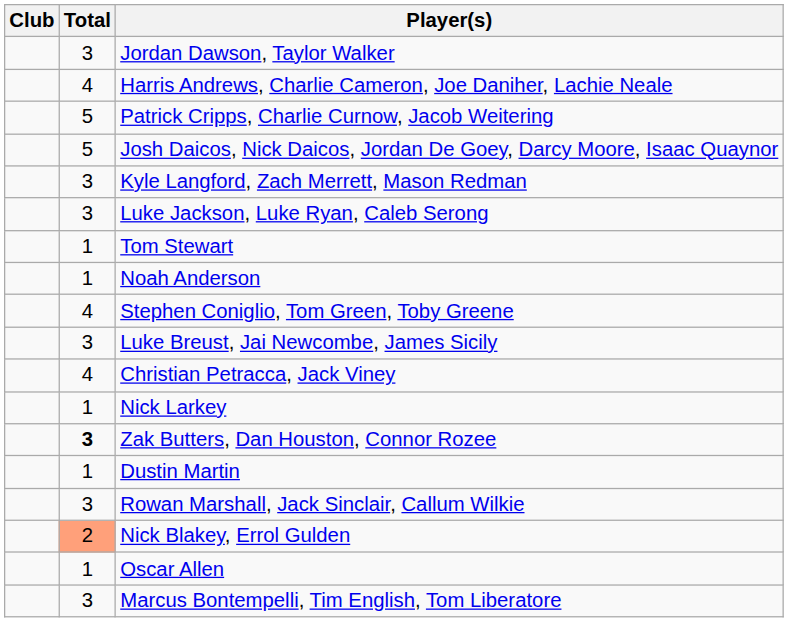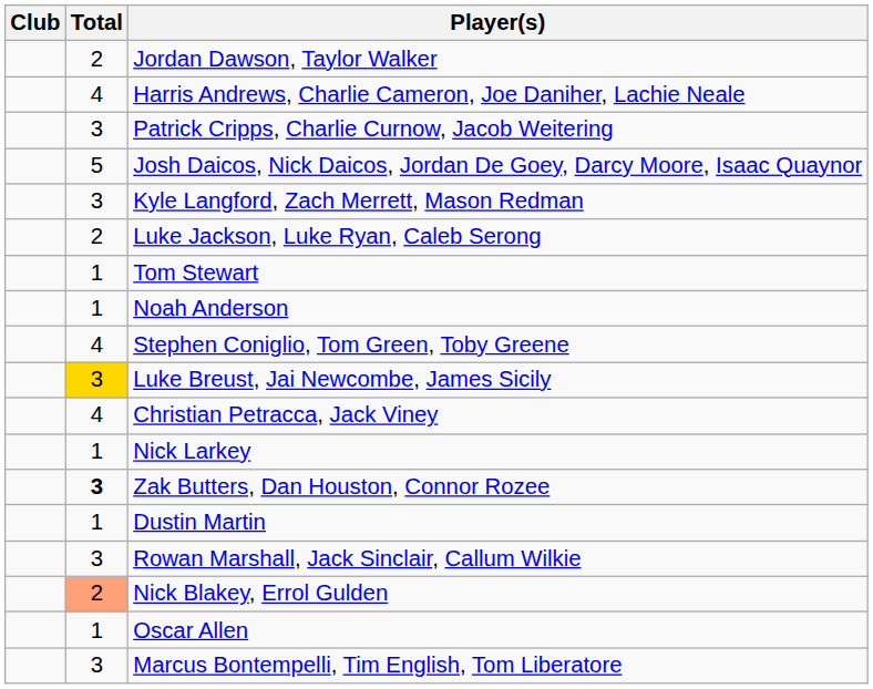 <table class="wikitable sortable">
 <tr>
 <th>Club</th>
 <th>Total</th>
 <th class=unsortable>Player(s)</th>
 </tr>
 <tr>
 <td></td>
-<td align=center>3</td>
+<td align=center>2</td>
 <td><a href='#'>Jordan Dawson</a>, <a href='#'>Taylor Walker</a></td>
 </tr>
 <tr>
 <td></td>
 <td align=center>4</td>
 <td><a href='#'>Harris Andrews</a>, <a href='#'>Charlie Cameron</a>, <a href='#'>Joe Daniher</a>, <a href='#'>Lachie Neale</a></td>
 </tr>
 <tr>
 <td></td>
-<td align=center>5</td>
+<td align=center>3</td>
 <td><a href='#'>Patrick Cripps</a>, <a href='#'>Charlie Curnow</a>, <a href='#'>Jacob Weitering</a></td>
 </tr>
 <tr>
 <td></td>
 <td align=center>5</td>
 <td><a href='#'>Josh Daicos</a>, <a href='#'>Nick Daicos</a>, <a href='#'>Jordan De Goey</a>, <a href='#'>Darcy Moore</a>, <a href='#'>Isaac Quaynor</a></td>
 </tr>
 <tr>
 <td></td>
 <td align=center>3</td>
 <td><a href='#'>Kyle Langford</a>, <a href='#'>Zach Merrett</a>, <a href='#'>Mason Redman</a></td>
 </tr>
 <tr>
 <td></td>
-<td align=center>3</td>
+<td align=center>2</td>
 <td><a href='#'>Luke Jackson</a>, <a href='#'>Luke Ryan</a>, <a href='#'>Caleb Serong</a></td>
 </tr>
 <tr>
 <td></td>
 <td align=center>1</td>
 <td><a href='#'>Tom Stewart</a></td>
 </tr>
 <tr>
 <td></td>
 <td align=center>1</td>
 <td><a href='#'>Noah Anderson</a></td>
 </tr>
 <tr>
 <td></td>
 <td align=center>4</td>
 <td><a href='#'>Stephen Coniglio</a>, <a href='#'>Tom Green</a>, <a href='#'>Toby Greene</a></td>
 </tr>
 <tr>
 <td></td>
-<td align=center>3</td>
+<td align=center style="background: gold;">3</td>
 <td><a href='#'>Luke Breust</a>, <a href='#'>Jai Newcombe</a>, <a href='#'>James Sicily</a></td>
 </tr>
 <tr>
 <td></td>
 <td align=center>4</td>
 <td><a href='#'>Christian Petracca</a>, <a href='#'>Jack Viney</a></td>
 </tr>
 <tr>
 <td></td>
 <td align=center>1</td>
 <td><a href='#'>Nick Larkey</a></td>
 </tr>
 <tr>
 <td></td>
 <td align=center><strong>3</strong></td>
 <td><a href='#'>Zak Butters</a>, <a href='#'>Dan Houston</a>, <a href='#'>Connor Rozee</a></td>
 </tr>
 <tr>
 <td></td>
 <td align=center>1</td>
 <td><a href='#'>Dustin Martin</a></td>
 </tr>
 <tr>
 <td></td>
 <td align=center>3</td>
 <td><a href='#'>Rowan Marshall</a>, <a href='#'>Jack Sinclair</a>, <a href='#'>Callum Wilkie</a></td>
 </tr>
 <tr>
 <td></td>
 <td align=center style="background: lightsalmon;">2</td>
 <td><a href='#'>Nick Blakey</a>, <a href='#'>Errol Gulden</a></td>
 </tr>
 <tr>
 <td></td>
 <td align=center>1</td>
 <td><a href='#'>Oscar Allen</a></td>
 </tr>
 <tr>
 <td></td>
 <td align=center>3</td>
 <td><a href='#'>Marcus Bontempelli</a>, <a href='#'>Tim English</a>, <a href='#'>Tom Liberatore</a></td>
 </tr>
 </table>
